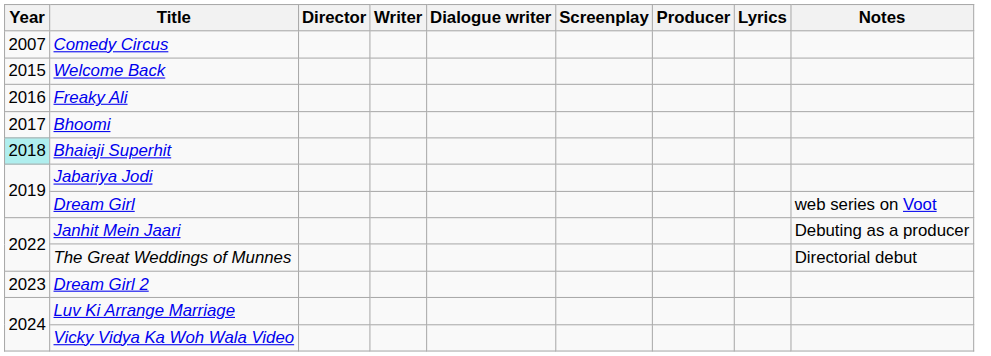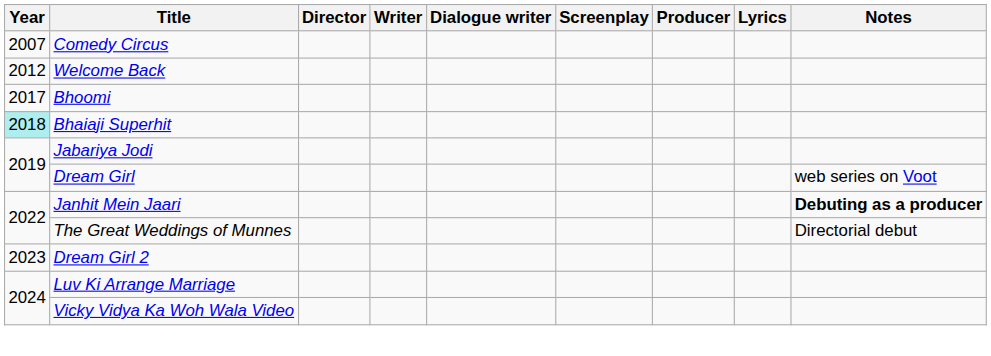 <table class="wikitable sortable">
 <tr>
 <th>Year</th>
 <th scope="col">Title</th>
 <th>Director</th>
 <th>Writer</th>
 <th>Dialogue writer</th>
 <th>Screenplay</th>
 <th>Producer</th>
 <th>Lyrics</th>
 <th>Notes</th>
 </tr>
 <tr>
 <td rowspan="1">2007</td>
 <td><em><a href='#'>Comedy Circus</a></em></td>
 <td></td>
 <td></td>
 <td></td>
 <td></td>
 <td></td>
 <td></td>
 <td></td>
 </tr>
 <tr>
-<td rowspan="1">2015</td>
+<td rowspan="1">2012</td>
 <td><em><a href='#'>Welcome Back</a></em></td>
-<td></td>
-<td></td>
-<td></td>
-<td></td>
-<td></td>
-<td></td>
-<td></td>
-</tr>
-<tr>
-<td rowspan="1">2016</td>
-<td><em><a href='#'>Freaky Ali</a></em></td>
 <td></td>
 <td></td>
 <td></td>
 <td></td>
 <td></td>
 <td></td>
 <td></td>
 </tr>
 <tr>
 <td rowspan="1">2017</td>
 <td><em><a href='#'>Bhoomi</a></em></td>
 <td></td>
 <td></td>
 <td></td>
 <td></td>
 <td></td>
 <td></td>
 <td></td>
 </tr>
 <tr>
 <td rowspan="1" style="background: paleturquoise;">2018</td>
 <td><em><a href='#'>Bhaiaji Superhit</a></em></td>
 <td></td>
 <td></td>
 <td></td>
 <td></td>
 <td></td>
 <td></td>
 <td></td>
 </tr>
 <tr>
 <td rowspan="2">2019</td>
 <td><em><a href='#'>Jabariya Jodi</a></em></td>
 <td></td>
 <td></td>
 <td></td>
 <td></td>
 <td></td>
 <td></td>
 <td></td>
 </tr>
 <tr>
 <td><em><a href='#'>Dream Girl</a></em></td>
 <td></td>
 <td></td>
 <td></td>
 <td></td>
 <td></td>
 <td></td>
 <td>web series on <a href='#'>Voot</a></td>
 </tr>
 <tr>
 <td rowspan="2">2022</td>
 <td><em><a href='#'>Janhit Mein Jaari</a></em></td>
 <td></td>
 <td></td>
 <td></td>
 <td></td>
 <td></td>
 <td></td>
-<td>Debuting as a producer </td>
+<td><strong>Debuting as a producer </strong></td>
 </tr>
 <tr>
 <td><em>The Great Weddings of Munnes</em></td>
 <td></td>
 <td></td>
 <td></td>
 <td></td>
 <td></td>
 <td></td>
 <td>Directorial debut</td>
 </tr>
 <tr>
 <td rowspan="1">2023</td>
 <td><em><a href='#'>Dream Girl 2</a></em></td>
 <td></td>
 <td></td>
 <td></td>
 <td></td>
 <td></td>
 <td></td>
 <td></td>
 </tr>
 <tr>
 <td rowspan="2">2024</td>
 <td><em><a href='#'>Luv Ki Arrange Marriage</a></em></td>
 <td></td>
 <td></td>
 <td></td>
 <td></td>
 <td></td>
 <td></td>
 <td></td>
 </tr>
 <tr>
 <td><em><a href='#'>Vicky Vidya Ka Woh Wala Video</a></em></td>
 <td></td>
 <td></td>
 <td></td>
 <td></td>
 <td></td>
 <td></td>
 <td></td>
 </tr>
 </table>
